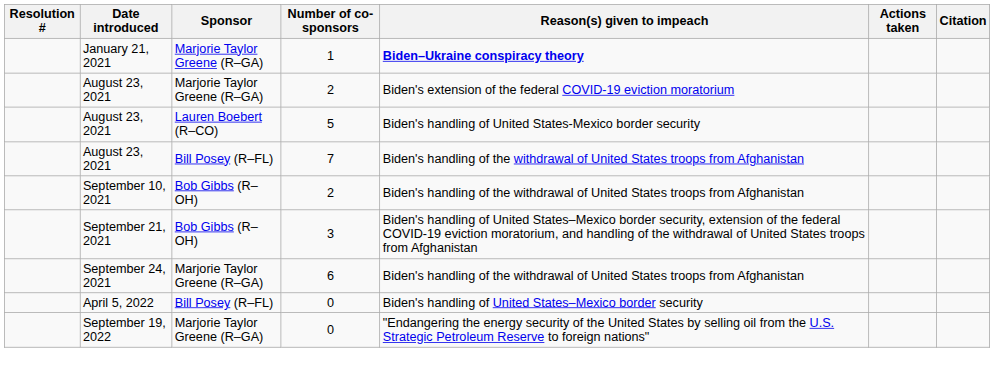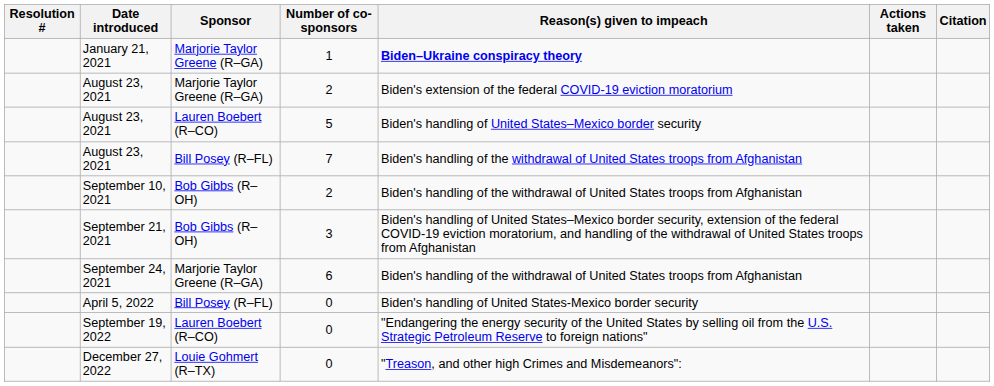 <table class=wikitable>
 <tr>
 <th>Resolution #</th>
 <th>Date introduced</th>
 <th>Sponsor</th>
 <th>Number of co-sponsors</th>
 <th>Reason(s) given to impeach</th>
 <th>Actions taken</th>
 <th>Citation</th>
 </tr>
 <tr>
 <td></td>
 <td>January 21, 2021</td>
 <td><a href='#'>Marjorie Taylor Greene</a> (R–GA)</td>
 <td style="text-align: center">1</td>
 <td><strong><a href='#'>Biden–Ukraine conspiracy theory</a></strong></td>
 <td></td>
 <td></td>
 </tr>
 <tr>
 <td></td>
 <td>August 23, 2021</td>
 <td>Marjorie Taylor Greene (R–GA)</td>
 <td style="text-align: center">2</td>
 <td>Biden's extension of the federal <a href='#'>COVID-19 eviction moratorium</a></td>
 <td></td>
 <td></td>
 </tr>
 <tr>
 <td></td>
 <td>August 23, 2021</td>
 <td><a href='#'>Lauren Boebert</a> (R–CO)</td>
 <td style="text-align: center">5</td>
-<td>Biden's handling of United States-Mexico border security</td>
+<td>Biden's handling of <a href='#'>United States–Mexico border</a> security</td>
 <td></td>
 <td></td>
 </tr>
 <tr>
 <td></td>
 <td>August 23, 2021</td>
 <td><a href='#'>Bill Posey</a> (R–FL)</td>
 <td style="text-align: center">7</td>
 <td>Biden's handling of the <a href='#'>withdrawal of United States troops from Afghanistan</a></td>
 <td></td>
 <td></td>
 </tr>
 <tr>
 <td></td>
 <td>September 10, 2021</td>
 <td><a href='#'>Bob Gibbs</a> (R–OH)</td>
 <td style="text-align: center">2</td>
 <td>Biden's handling of the withdrawal of United States troops from Afghanistan</td>
 <td></td>
 <td></td>
 </tr>
 <tr>
 <td></td>
 <td>September 21, 2021</td>
 <td><a href='#'>Bob Gibbs</a> (R–OH)</td>
 <td style="text-align: center">3</td>
 <td>Biden's handling of United States–Mexico border security, extension of the federal COVID-19 eviction moratorium, and handling of the withdrawal of United States troops from Afghanistan</td>
 <td></td>
 <td></td>
 </tr>
 <tr>
 <td></td>
 <td>September 24, 2021</td>
 <td>Marjorie Taylor Greene (R–GA)</td>
 <td style="text-align: center">6</td>
 <td>Biden's handling of the withdrawal of United States troops from Afghanistan</td>
 <td></td>
 <td></td>
 </tr>
 <tr>
 <td></td>
 <td>April 5, 2022</td>
 <td><a href='#'>Bill Posey</a> (R–FL)</td>
 <td style="text-align: center">0</td>
-<td>Biden's handling of <a href='#'>United States–Mexico border</a> security</td>
+<td>Biden's handling of United States-Mexico border security</td>
 <td></td>
 <td></td>
 </tr>
 <tr>
 <td></td>
 <td>September 19, 2022</td>
-<td>Marjorie Taylor Greene (R–GA)</td>
+<td><a href='#'>Lauren Boebert</a> (R–CO)</td>
 <td style="text-align: center">0</td>
 <td>"Endangering the energy security of the United States by selling oil from the <a href='#'>U.S. Strategic Petroleum Reserve</a> to foreign nations"</td>
 <td></td>
 <td></td>
 </tr>
+<tr>
+<td></td>
+<td>December 27, 2022</td>
+<td><a href='#'>Louie Gohmert</a> (R–TX)</td>
+<td style="text-align: center">0</td>
+<td>"<a href='#'>Treason</a>, and other high Crimes and Misdemeanors":<br></td>
+<td></td>
+<td></td>
+</tr>
 </table>
